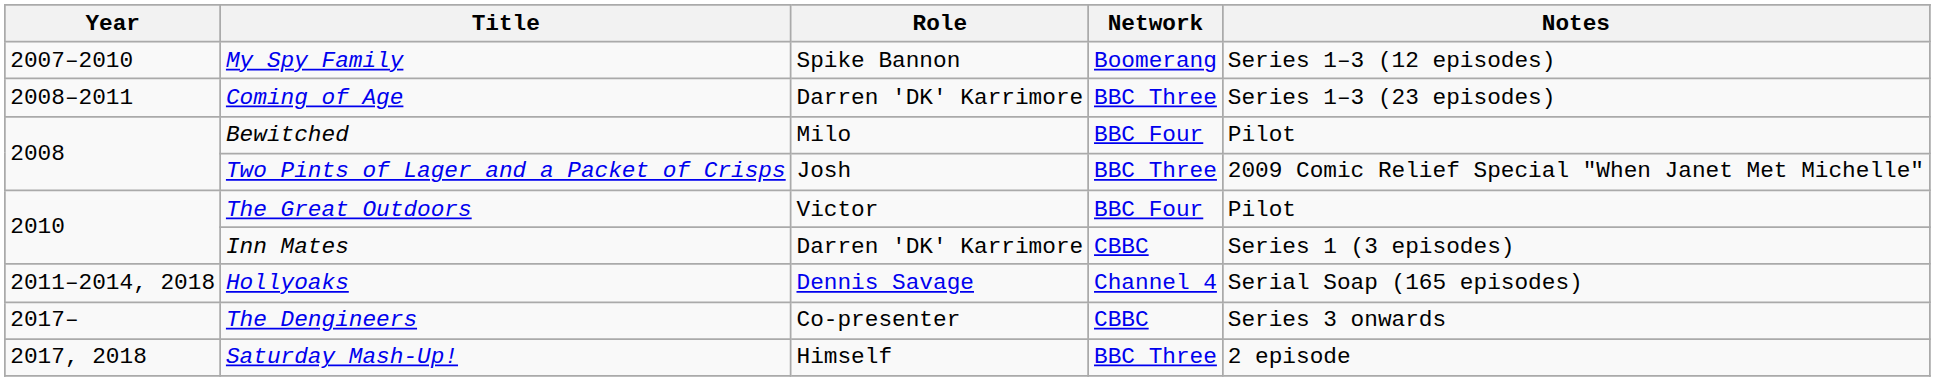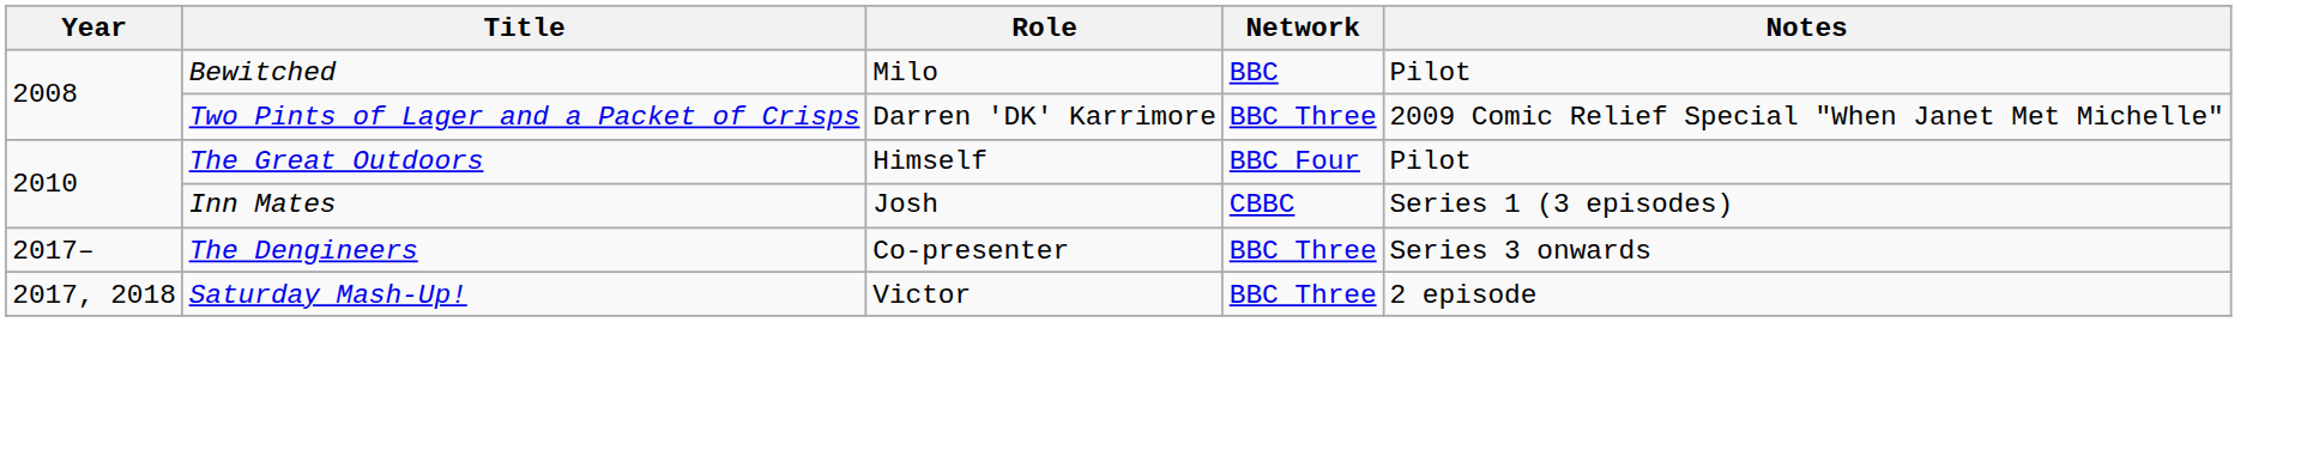 <table class="wikitable">
 <tr>
 <th>Year</th>
 <th>Title</th>
 <th>Role</th>
 <th>Network</th>
 <th>Notes</th>
 </tr>
 <tr>
-<td rowspan="1">2007–2010</td>
-<td><em><a href='#'>My Spy Family</a></em></td>
-<td>Spike Bannon</td>
-<td><a href='#'>Boomerang</a></td>
-<td>Series 1–3 (12 episodes)</td>
-</tr>
-<tr>
-<td rowspan="1">2008–2011</td>
-<td><em><a href='#'>Coming of Age</a></em></td>
-<td>Darren 'DK' Karrimore</td>
-<td><a href='#'>BBC Three</a></td>
-<td>Series 1–3 (23 episodes)</td>
-</tr>
-<tr>
 <td rowspan="2">2008</td>
 <td><em>Bewitched</em></td>
 <td>Milo</td>
-<td><a href='#'>BBC Four</a></td>
+<td><a href='#'>BBC</a></td>
 <td>Pilot</td>
 </tr>
 <tr>
 <td><em><a href='#'>Two Pints of Lager and a Packet of Crisps</a></em></td>
-<td>Josh</td>
+<td>Darren 'DK' Karrimore</td>
 <td><a href='#'>BBC Three</a></td>
 <td>2009 Comic Relief Special "When Janet Met Michelle"</td>
 </tr>
 <tr>
 <td rowspan="2">2010</td>
 <td><em><a href='#'>The Great Outdoors</a></em></td>
-<td>Victor</td>
+<td>Himself</td>
 <td><a href='#'>BBC Four</a></td>
 <td>Pilot</td>
 </tr>
 <tr>
 <td><em>Inn Mates</em></td>
-<td>Darren 'DK' Karrimore</td>
+<td>Josh</td>
 <td><a href='#'>CBBC</a></td>
 <td>Series 1 (3 episodes)</td>
-</tr>
-<tr>
-<td rowspan="1">2011–2014, 2018</td>
-<td><em><a href='#'>Hollyoaks</a></em></td>
-<td><a href='#'>Dennis Savage</a></td>
-<td><a href='#'>Channel 4</a></td>
-<td>Serial Soap (165 episodes)</td>
 </tr>
 <tr>
 <td>2017–</td>
 <td><em><a href='#'>The Dengineers</a></em></td>
 <td>Co-presenter</td>
-<td><a href='#'>CBBC</a></td>
+<td><a href='#'>BBC Three</a></td>
 <td>Series 3 onwards</td>
 </tr>
 <tr>
 <td>2017, 2018</td>
 <td><em><a href='#'>Saturday Mash-Up!</a></em></td>
-<td>Himself</td>
+<td>Victor</td>
 <td><a href='#'>BBC Three</a></td>
 <td>2 episode</td>
 </tr>
 </table>
